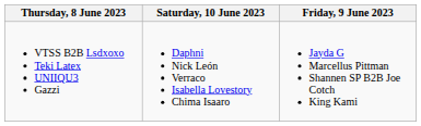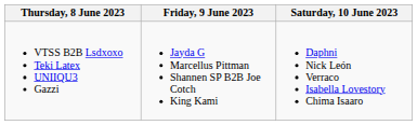 <table class="wikitable">
 <tr>
 <th width="500">Thursday, 8 June 2023</th>
+<th width="500">Friday, 9 June 2023</th>
 <th width="500">Saturday, 10 June 2023</th>
-<th width="500">Friday, 9 June 2023</th>
 </tr>
 <tr valign="top">
 <td><br><ul><li>VTSS B2B <a href='#'>Lsdxoxo</a></li><li><a href='#'>Teki Latex</a></li><li><a href='#'>UNIIQU3</a></li><li>Gazzi</li></ul></td>
+<td><br><ul><li><a href='#'>Jayda G</a></li><li>Marcellus Pittman</li><li>Shannen SP B2B Joe Cotch</li><li>King Kami</li></ul></td>
 <td><br><ul><li><a href='#'>Daphni</a></li><li>Nick León</li><li>Verraco</li><li><a href='#'>Isabella Lovestory</a></li><li>Chima Isaaro</li></ul></td>
-<td><br><ul><li><a href='#'>Jayda G</a></li><li>Marcellus Pittman</li><li>Shannen SP B2B Joe Cotch</li><li>King Kami</li></ul></td>
 </tr>
 </table>
